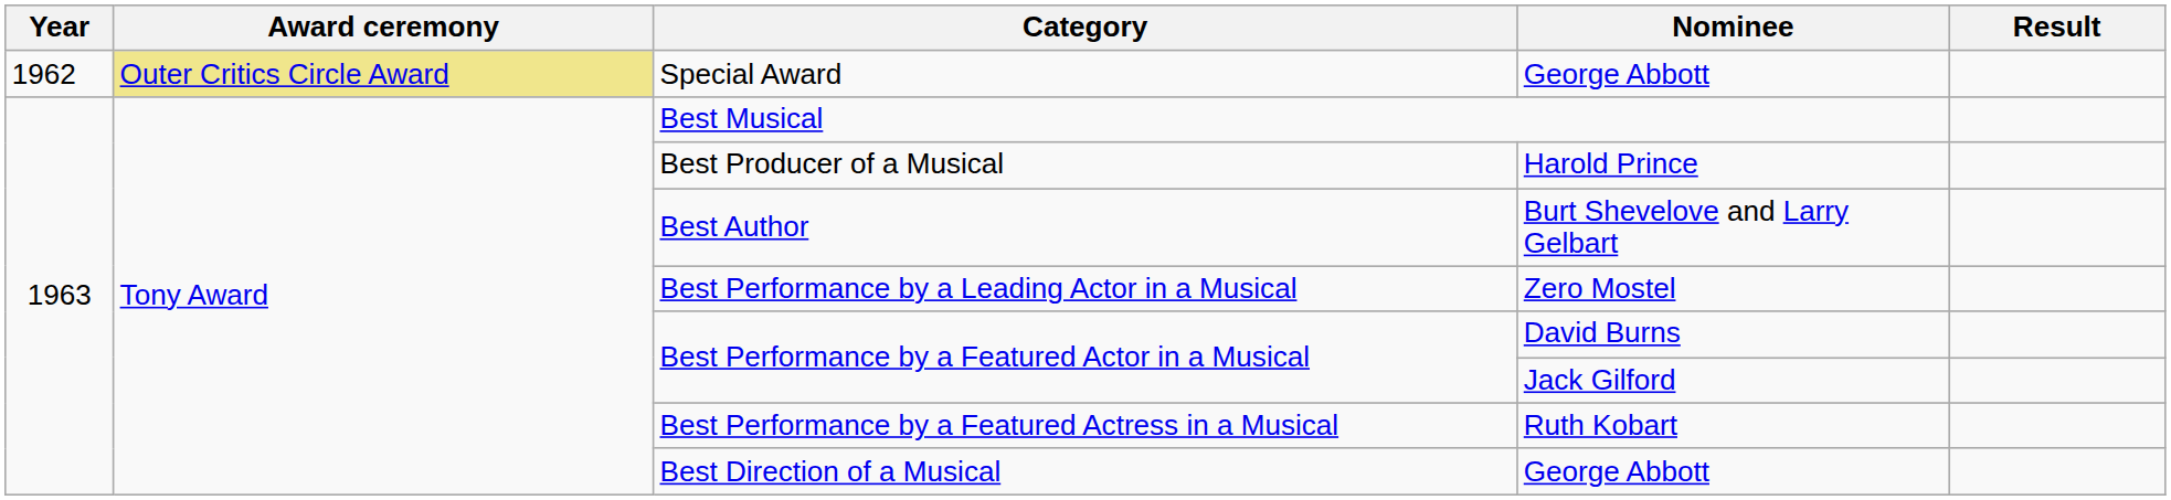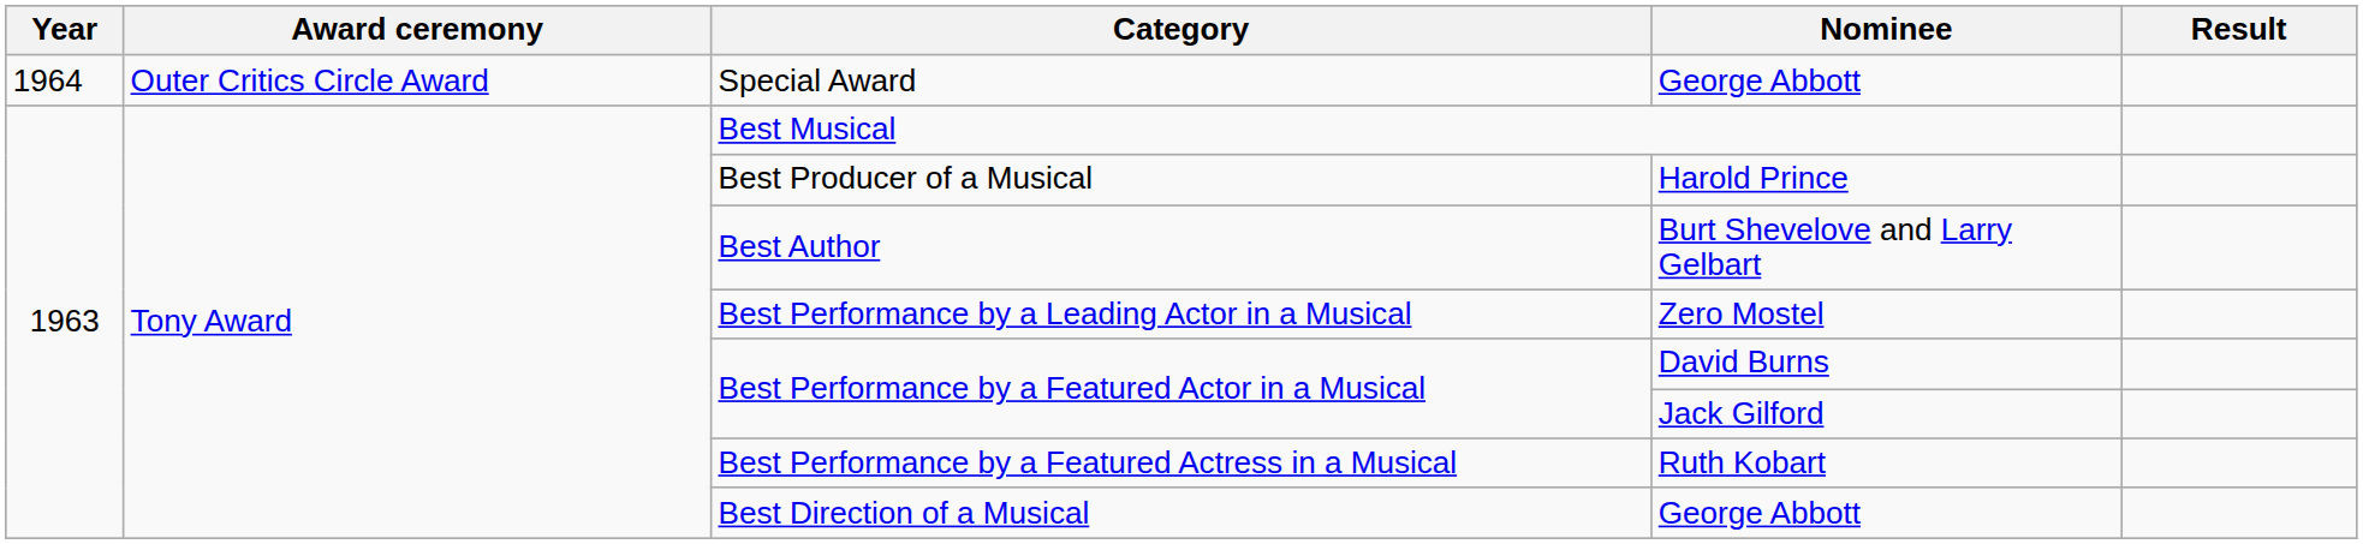 <table class="wikitable" width="95%">
 <tr>
 <th width="5%">Year</th>
 <th width="25%">Award ceremony</th>
 <th width="40%">Category</th>
 <th width="20%">Nominee</th>
 <th width="10%">Result</th>
 </tr>
 <tr>
-<td>1962</td>
-<td style="background: khaki;"><a href='#'>Outer Critics Circle Award</a></td>
+<td>1964</td>
+<td><a href='#'>Outer Critics Circle Award</a></td>
 <td>Special Award</td>
 <td><a href='#'>George Abbott</a></td>
 <td></td>
 </tr>
 <tr>
 <td rowspan="8" align="center">1963</td>
 <td rowspan="8"><a href='#'>Tony Award</a></td>
 <td colspan="2"><a href='#'>Best Musical</a></td>
 <td></td>
 </tr>
 <tr>
 <td>Best Producer of a Musical</td>
 <td><a href='#'>Harold Prince</a></td>
 <td></td>
 </tr>
 <tr>
 <td><a href='#'>Best Author</a></td>
 <td><a href='#'>Burt Shevelove</a> and <a href='#'>Larry Gelbart</a></td>
 <td></td>
 </tr>
 <tr>
 <td><a href='#'>Best Performance by a Leading Actor in a Musical</a></td>
 <td><a href='#'>Zero Mostel</a></td>
 <td></td>
 </tr>
 <tr>
 <td rowspan="2"><a href='#'>Best Performance by a Featured Actor in a Musical</a></td>
 <td><a href='#'>David Burns</a></td>
 <td></td>
 </tr>
 <tr>
 <td><a href='#'>Jack Gilford</a></td>
 <td></td>
 </tr>
 <tr>
 <td><a href='#'>Best Performance by a Featured Actress in a Musical</a></td>
 <td><a href='#'>Ruth Kobart</a></td>
 <td></td>
 </tr>
 <tr>
 <td><a href='#'>Best Direction of a Musical</a></td>
 <td><a href='#'>George Abbott</a></td>
 <td></td>
 </tr>
 </table>
